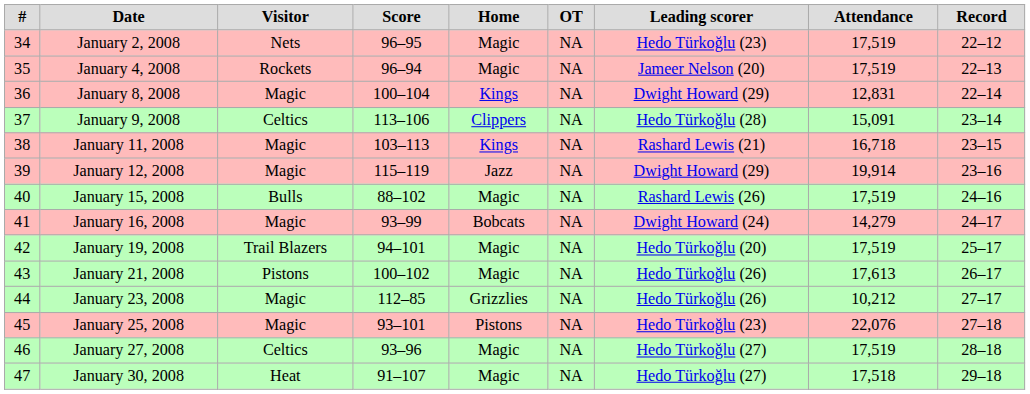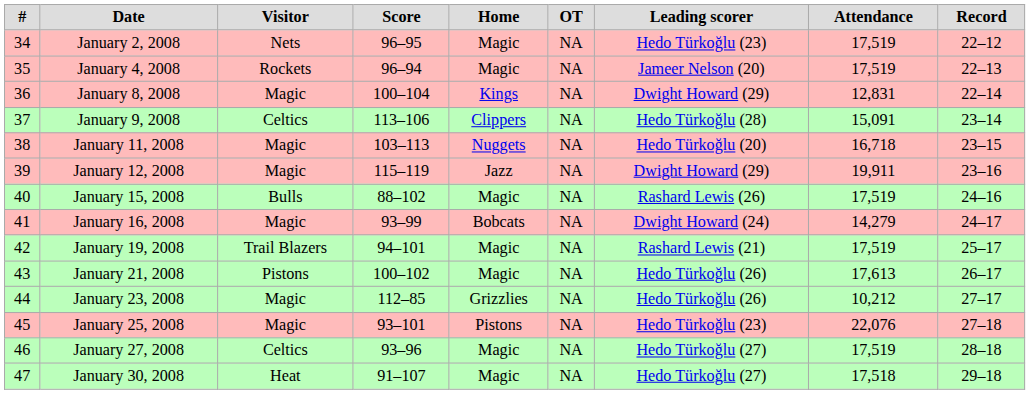 <table class="wikitable" width="80%">
 <tr align="center"  bgcolor="#dddddd">
 <td><strong>#</strong></td>
 <td><strong>Date</strong></td>
 <td><strong>Visitor</strong></td>
 <td><strong>Score</strong></td>
 <td><strong>Home</strong></td>
 <td><strong>OT</strong></td>
 <td><strong>Leading scorer</strong></td>
 <td><strong>Attendance</strong></td>
 <td><strong>Record</strong></td>
 </tr>
 <tr align="center" bgcolor="#ffbbbb">
 <td>34</td>
 <td>January 2, 2008</td>
 <td>Nets</td>
 <td>96–95</td>
 <td>Magic</td>
 <td>NA</td>
 <td><a href='#'>Hedo Türkoğlu</a> (23)</td>
 <td>17,519</td>
 <td>22–12</td>
 </tr>
 <tr align="center" bgcolor="#ffbbbb">
 <td>35</td>
 <td>January 4, 2008</td>
 <td>Rockets</td>
 <td>96–94</td>
 <td>Magic</td>
 <td>NA</td>
 <td><a href='#'>Jameer Nelson</a> (20)</td>
 <td>17,519</td>
 <td>22–13</td>
 </tr>
 <tr align="center" bgcolor="#ffbbbb">
 <td>36</td>
 <td>January 8, 2008</td>
 <td>Magic</td>
 <td>100–104</td>
 <td><a href='#'>Kings</a></td>
 <td>NA</td>
 <td><a href='#'>Dwight Howard</a> (29)</td>
 <td>12,831</td>
 <td>22–14</td>
 </tr>
 <tr align="center" bgcolor="#bbffbb">
 <td>37</td>
 <td>January 9, 2008</td>
 <td>Celtics</td>
 <td>113–106</td>
 <td><a href='#'>Clippers</a></td>
 <td>NA</td>
 <td><a href='#'>Hedo Türkoğlu</a> (28)</td>
 <td>15,091</td>
 <td>23–14</td>
 </tr>
 <tr align="center" bgcolor="#ffbbbb">
 <td>38</td>
 <td>January 11, 2008</td>
 <td>Magic</td>
 <td>103–113</td>
-<td><a href='#'>Kings</a></td>
+<td><a href='#'>Nuggets</a></td>
 <td>NA</td>
-<td><a href='#'>Rashard Lewis</a> (21)</td>
+<td><a href='#'>Hedo Türkoğlu</a> (20)</td>
 <td>16,718</td>
 <td>23–15</td>
 </tr>
 <tr align="center" bgcolor="#ffbbbb">
 <td>39</td>
 <td>January 12, 2008</td>
 <td>Magic</td>
 <td>115–119</td>
 <td>Jazz</td>
 <td>NA</td>
 <td><a href='#'>Dwight Howard</a> (29)</td>
-<td>19,914</td>
+<td>19,911</td>
 <td>23–16</td>
 </tr>
 <tr align="center" bgcolor="#bbffbb">
 <td>40</td>
 <td>January 15, 2008</td>
 <td>Bulls</td>
 <td>88–102</td>
 <td>Magic</td>
 <td>NA</td>
 <td><a href='#'>Rashard Lewis</a> (26)</td>
 <td>17,519</td>
 <td>24–16</td>
 </tr>
 <tr align="center" bgcolor="#ffbbbb">
 <td>41</td>
 <td>January 16, 2008</td>
 <td>Magic</td>
 <td>93–99</td>
 <td>Bobcats</td>
 <td>NA</td>
 <td><a href='#'>Dwight Howard</a> (24)</td>
 <td>14,279</td>
 <td>24–17</td>
 </tr>
 <tr align="center" bgcolor="#bbffbb">
 <td>42</td>
 <td>January 19, 2008</td>
 <td>Trail Blazers</td>
 <td>94–101</td>
 <td>Magic</td>
 <td>NA</td>
-<td><a href='#'>Hedo Türkoğlu</a> (20)</td>
+<td><a href='#'>Rashard Lewis</a> (21)</td>
 <td>17,519</td>
 <td>25–17</td>
 </tr>
 <tr align="center" bgcolor="#bbffbb">
 <td>43</td>
 <td>January 21, 2008</td>
 <td>Pistons</td>
 <td>100–102</td>
 <td>Magic</td>
 <td>NA</td>
 <td><a href='#'>Hedo Türkoğlu</a> (26)</td>
 <td>17,613</td>
 <td>26–17</td>
 </tr>
 <tr align="center" bgcolor="#bbffbb">
 <td>44</td>
 <td>January 23, 2008</td>
 <td>Magic</td>
 <td>112–85</td>
 <td>Grizzlies</td>
 <td>NA</td>
 <td><a href='#'>Hedo Türkoğlu</a> (26)</td>
 <td>10,212</td>
 <td>27–17</td>
 </tr>
 <tr align="center" bgcolor="#ffbbbb">
 <td>45</td>
 <td>January 25, 2008</td>
 <td>Magic</td>
 <td>93–101</td>
 <td>Pistons</td>
 <td>NA</td>
 <td><a href='#'>Hedo Türkoğlu</a> (23)</td>
 <td>22,076</td>
 <td>27–18</td>
 </tr>
 <tr align="center" bgcolor="#bbffbb">
 <td>46</td>
 <td>January 27, 2008</td>
 <td>Celtics</td>
 <td>93–96</td>
 <td>Magic</td>
 <td>NA</td>
 <td><a href='#'>Hedo Türkoğlu</a> (27)</td>
 <td>17,519</td>
 <td>28–18</td>
 </tr>
 <tr align="center" bgcolor="#bbffbb">
 <td>47</td>
 <td>January 30, 2008</td>
 <td>Heat</td>
 <td>91–107</td>
 <td>Magic</td>
 <td>NA</td>
 <td><a href='#'>Hedo Türkoğlu</a> (27)</td>
 <td>17,518</td>
 <td>29–18</td>
 </tr>
 </table>
